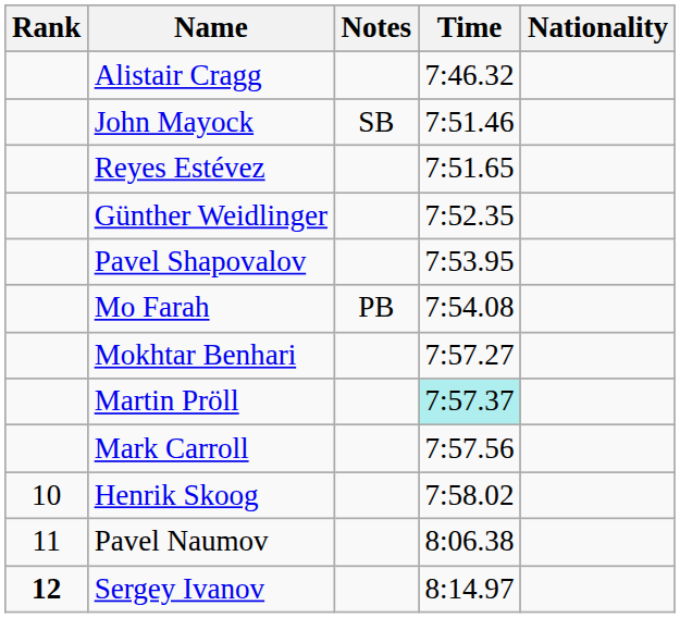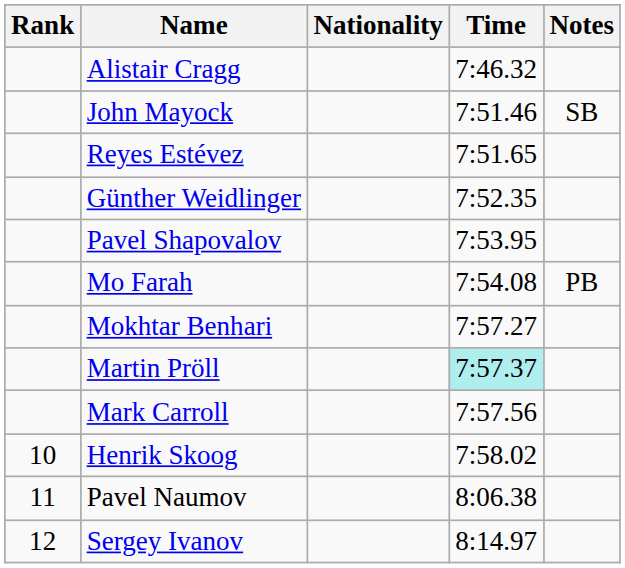 <table class="wikitable sortable" style="text-align:center">
 <tr>
 <th>Rank</th>
 <th>Name</th>
+<th>Nationality</th>
+<th>Time</th>
 <th>Notes</th>
-<th>Time</th>
-<th>Nationality</th>
 </tr>
 <tr>
 <td></td>
 <td align="left"><a href='#'>Alistair Cragg</a></td>
+<td align=left></td>
+<td>7:46.32</td>
 <td></td>
-<td>7:46.32</td>
-<td align=left></td>
 </tr>
 <tr>
 <td></td>
 <td align="left"><a href='#'>John Mayock</a></td>
+<td align=left></td>
+<td>7:51.46</td>
 <td>SB</td>
-<td>7:51.46</td>
-<td align=left></td>
 </tr>
 <tr>
 <td></td>
 <td align="left"><a href='#'>Reyes Estévez</a></td>
+<td align=left></td>
+<td>7:51.65</td>
 <td></td>
-<td>7:51.65</td>
-<td align=left></td>
 </tr>
 <tr>
 <td></td>
 <td align="left"><a href='#'>Günther Weidlinger</a></td>
+<td align=left></td>
+<td>7:52.35</td>
 <td></td>
-<td>7:52.35</td>
-<td align=left></td>
 </tr>
 <tr>
 <td></td>
 <td align="left"><a href='#'>Pavel Shapovalov</a></td>
+<td align=left></td>
+<td>7:53.95</td>
 <td></td>
-<td>7:53.95</td>
-<td align=left></td>
 </tr>
 <tr>
 <td></td>
 <td align="left"><a href='#'>Mo Farah</a></td>
+<td align=left></td>
+<td>7:54.08</td>
 <td>PB</td>
-<td>7:54.08</td>
-<td align=left></td>
 </tr>
 <tr>
 <td></td>
 <td align="left"><a href='#'>Mokhtar Benhari</a></td>
+<td align=left></td>
+<td>7:57.27</td>
 <td></td>
-<td>7:57.27</td>
-<td align=left></td>
 </tr>
 <tr>
 <td></td>
 <td align="left"><a href='#'>Martin Pröll</a></td>
+<td align=left></td>
+<td style="background: paleturquoise;">7:57.37</td>
 <td></td>
-<td style="background: paleturquoise;">7:57.37</td>
-<td align=left></td>
 </tr>
 <tr>
 <td></td>
 <td align="left"><a href='#'>Mark Carroll</a></td>
+<td align=left></td>
+<td>7:57.56</td>
 <td></td>
-<td>7:57.56</td>
-<td align=left></td>
 </tr>
 <tr>
 <td>10</td>
 <td align="left"><a href='#'>Henrik Skoog</a></td>
+<td align=left></td>
+<td>7:58.02</td>
 <td></td>
-<td>7:58.02</td>
-<td align=left></td>
 </tr>
 <tr>
 <td>11</td>
 <td align="left">Pavel Naumov</td>
+<td align=left></td>
+<td>8:06.38</td>
 <td></td>
-<td>8:06.38</td>
-<td align=left></td>
 </tr>
 <tr>
-<td><strong>12</strong></td>
+<td>12</td>
 <td align="left"><a href='#'>Sergey Ivanov</a></td>
+<td align=left></td>
+<td>8:14.97</td>
 <td></td>
-<td>8:14.97</td>
-<td align=left></td>
 </tr>
 </table>
